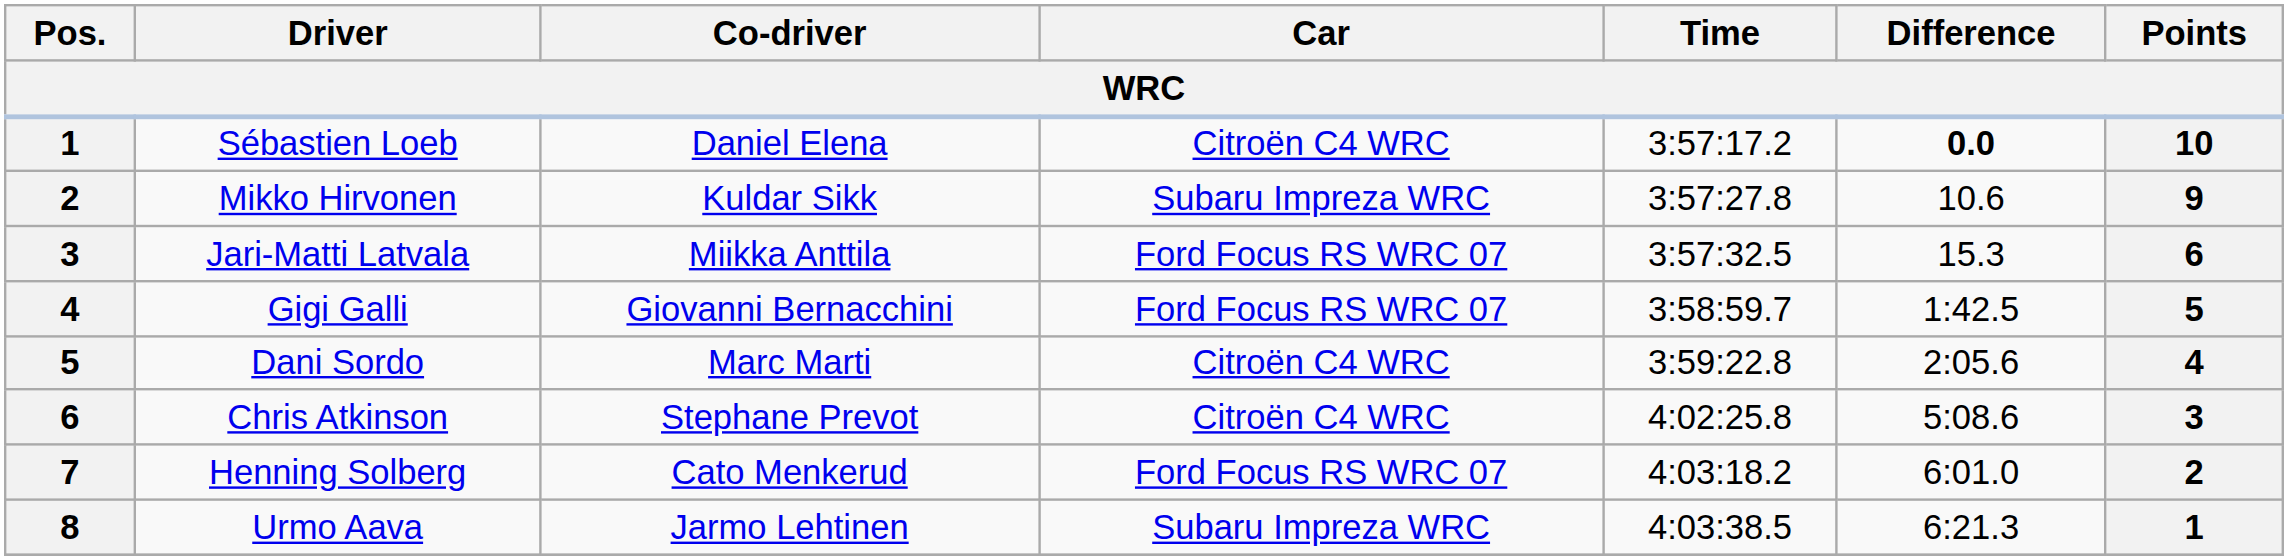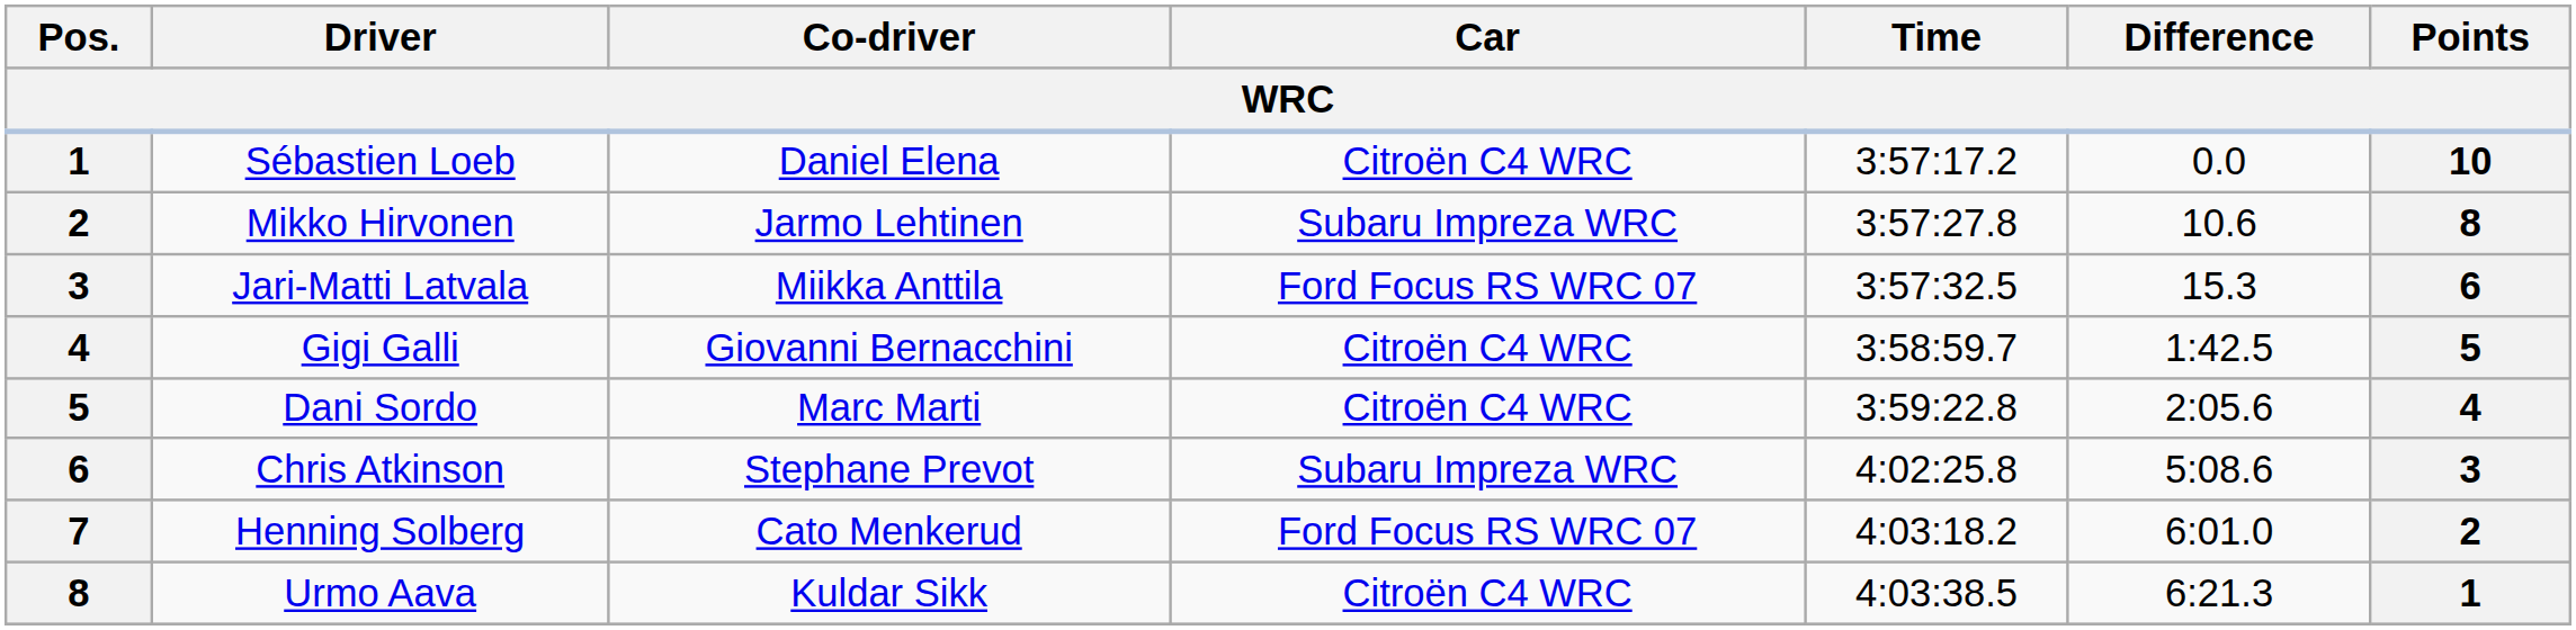 <table class="wikitable" width="100%" style="text-align: center; font-size: 90%; max-width: 950px;">
 <tr>
 <th>Pos.</th>
 <th>Driver</th>
 <th>Co-driver</th>
 <th>Car</th>
 <th>Time</th>
 <th>Difference</th>
 <th>Points</th>
 </tr>
 <tr>
 <th colspan="7" style="border-bottom: 2px solid LightSteelBlue;">WRC</th>
 </tr>
 <tr>
 <th>1</th>
 <td> <a href='#'>Sébastien Loeb</a></td>
 <td> <a href='#'>Daniel Elena</a></td>
 <td><a href='#'>Citroën C4 WRC</a></td>
 <td>3:57:17.2</td>
-<td><strong>0.0</strong></td>
+<td>0.0</td>
 <th>10</th>
 </tr>
 <tr>
 <th>2</th>
 <td> <a href='#'>Mikko Hirvonen</a></td>
-<td> <a href='#'>Kuldar Sikk</a></td>
+<td> <a href='#'>Jarmo Lehtinen</a></td>
 <td><a href='#'>Subaru Impreza WRC</a></td>
 <td>3:57:27.8</td>
 <td>10.6</td>
-<th>9</th>
+<th>8</th>
 </tr>
 <tr>
 <th>3</th>
 <td> <a href='#'>Jari-Matti Latvala</a></td>
 <td> <a href='#'>Miikka Anttila</a></td>
 <td><a href='#'>Ford Focus RS WRC 07</a></td>
 <td>3:57:32.5</td>
 <td>15.3</td>
 <th>6</th>
 </tr>
 <tr>
 <th>4</th>
 <td> <a href='#'>Gigi Galli</a></td>
 <td> <a href='#'>Giovanni Bernacchini</a></td>
-<td><a href='#'>Ford Focus RS WRC 07</a></td>
+<td><a href='#'>Citroën C4 WRC</a></td>
 <td>3:58:59.7</td>
 <td>1:42.5</td>
 <th>5</th>
 </tr>
 <tr>
 <th>5</th>
 <td> <a href='#'>Dani Sordo</a></td>
 <td> <a href='#'>Marc Marti</a></td>
 <td><a href='#'>Citroën C4 WRC</a></td>
 <td>3:59:22.8</td>
 <td>2:05.6</td>
 <th>4</th>
 </tr>
 <tr>
 <th>6</th>
 <td> <a href='#'>Chris Atkinson</a></td>
 <td> <a href='#'>Stephane Prevot</a></td>
-<td><a href='#'>Citroën C4 WRC</a></td>
+<td><a href='#'>Subaru Impreza WRC</a></td>
 <td>4:02:25.8</td>
 <td>5:08.6</td>
 <th>3</th>
 </tr>
 <tr>
 <th>7</th>
 <td> <a href='#'>Henning Solberg</a></td>
 <td> <a href='#'>Cato Menkerud</a></td>
 <td><a href='#'>Ford Focus RS WRC 07</a></td>
 <td>4:03:18.2</td>
 <td>6:01.0</td>
 <th>2</th>
 </tr>
 <tr>
 <th>8</th>
 <td> <a href='#'>Urmo Aava</a></td>
-<td> <a href='#'>Jarmo Lehtinen</a></td>
-<td><a href='#'>Subaru Impreza WRC</a></td>
+<td> <a href='#'>Kuldar Sikk</a></td>
+<td><a href='#'>Citroën C4 WRC</a></td>
 <td>4:03:38.5</td>
 <td>6:21.3</td>
 <th>1</th>
 </tr>
 <tr>
 </tr>
 </table>
